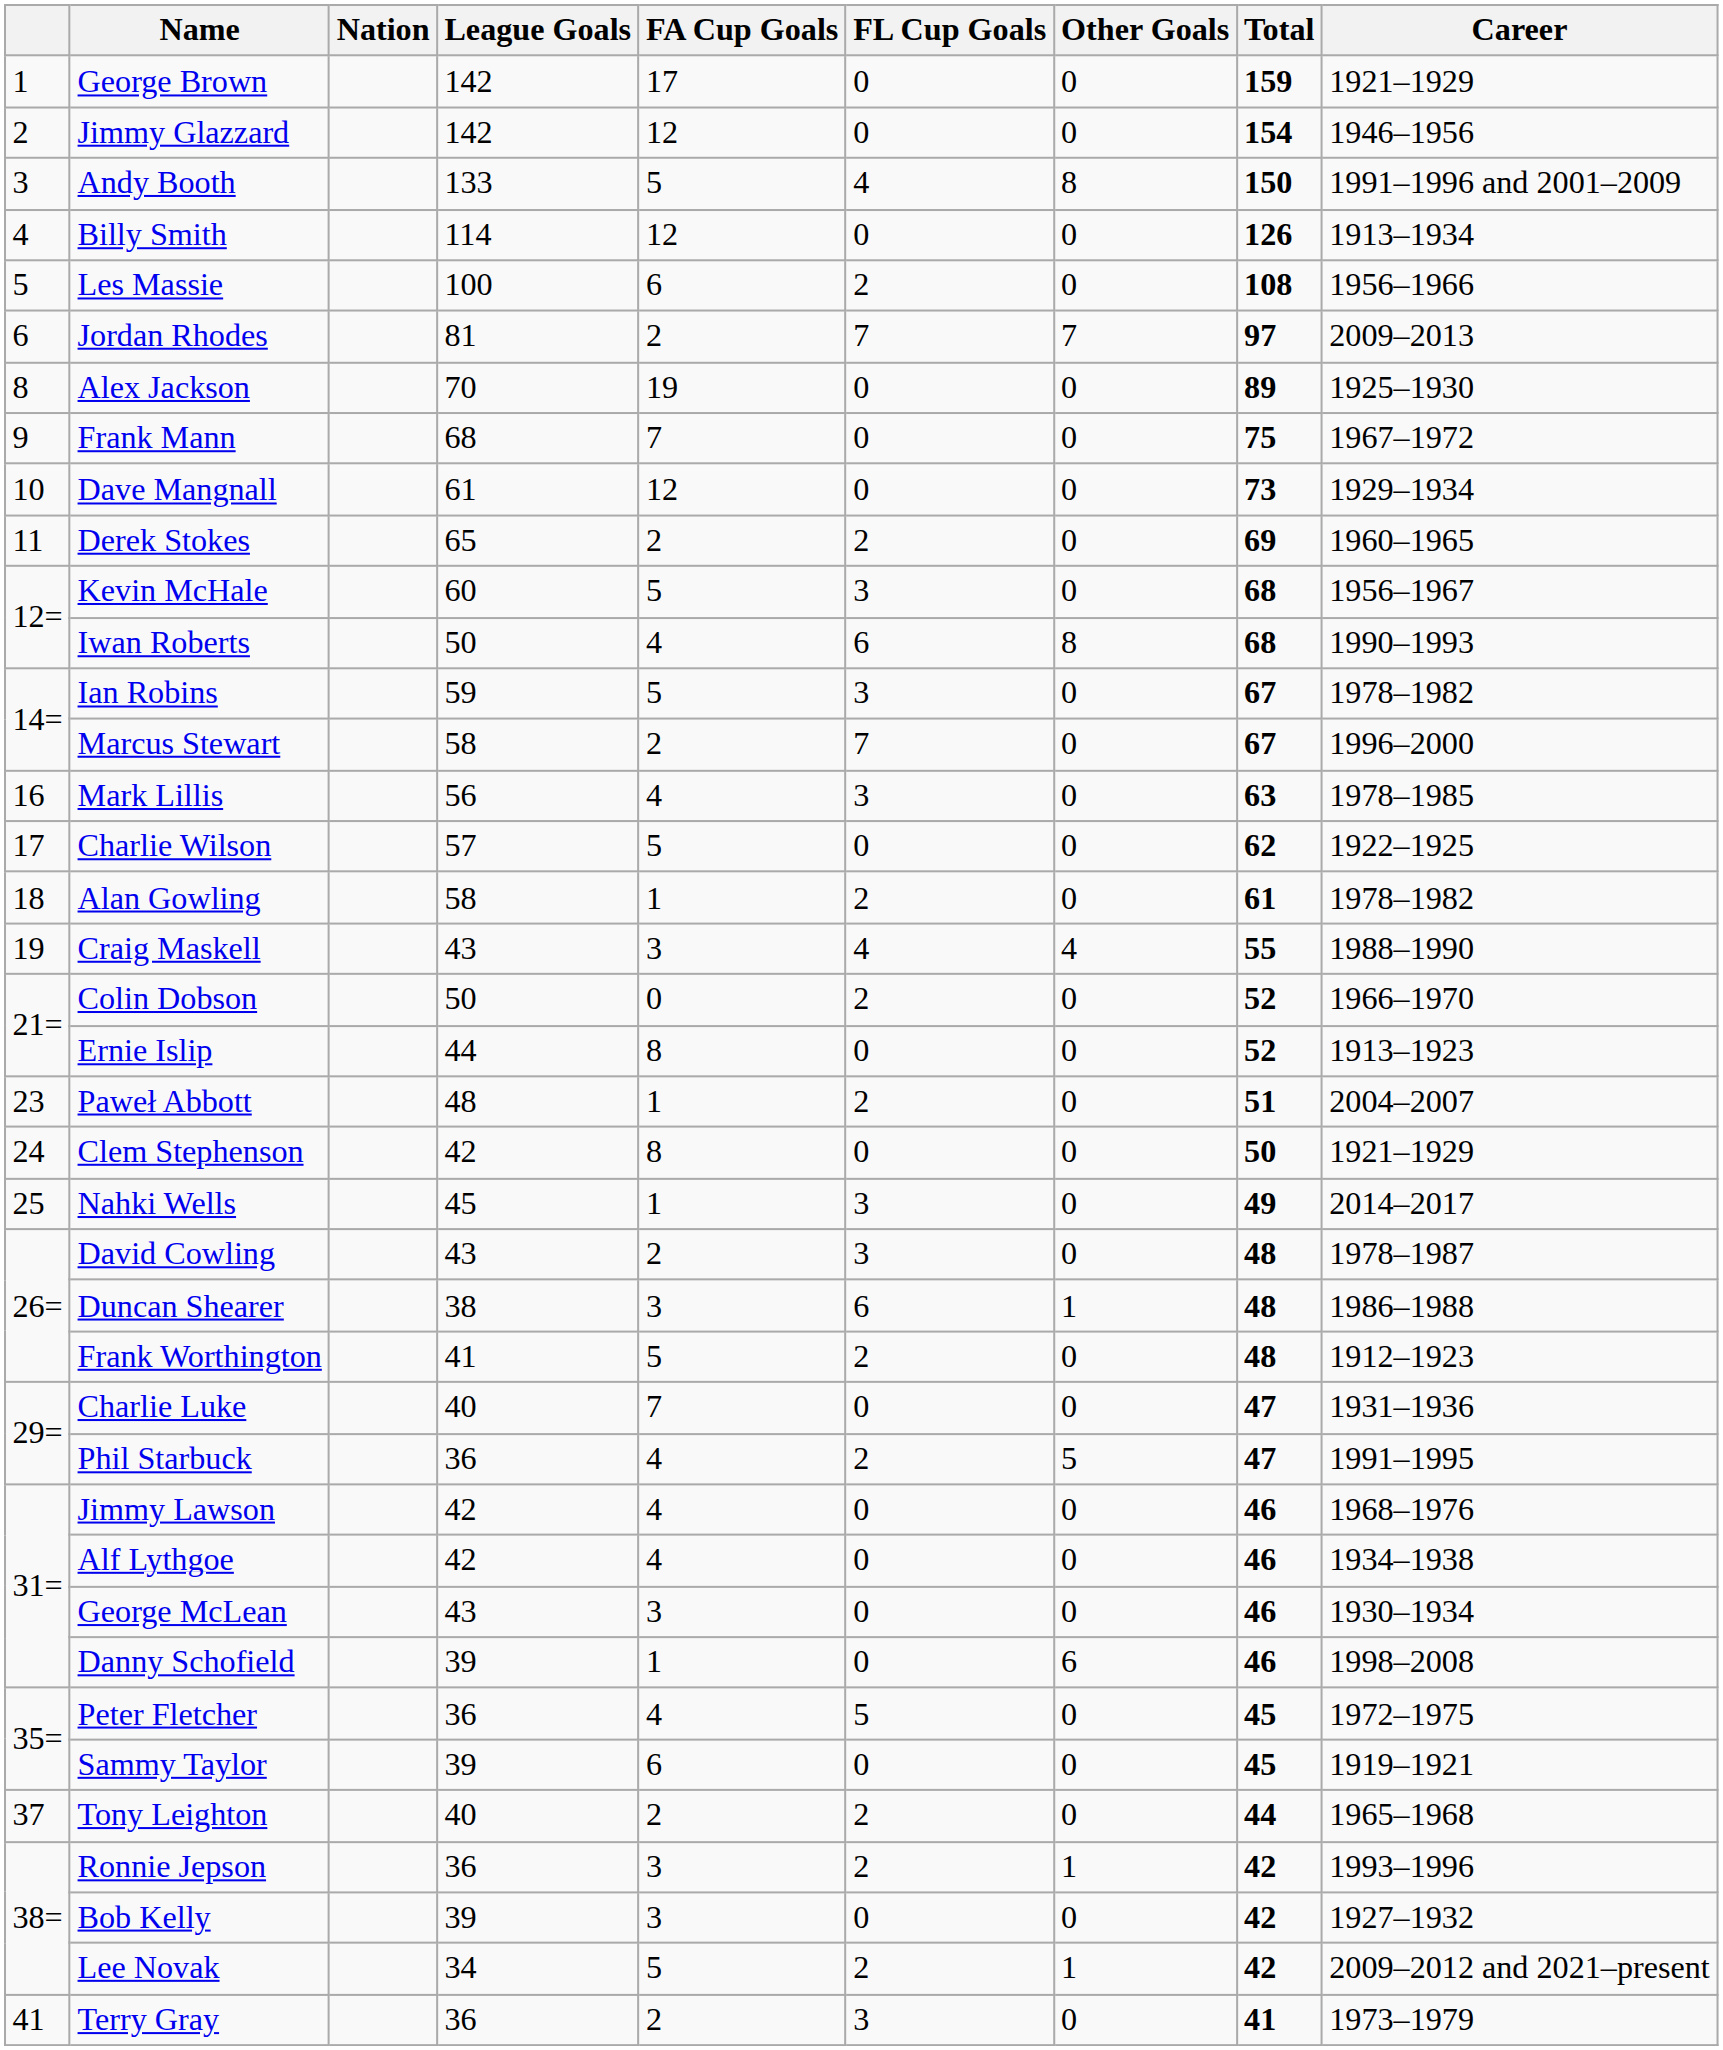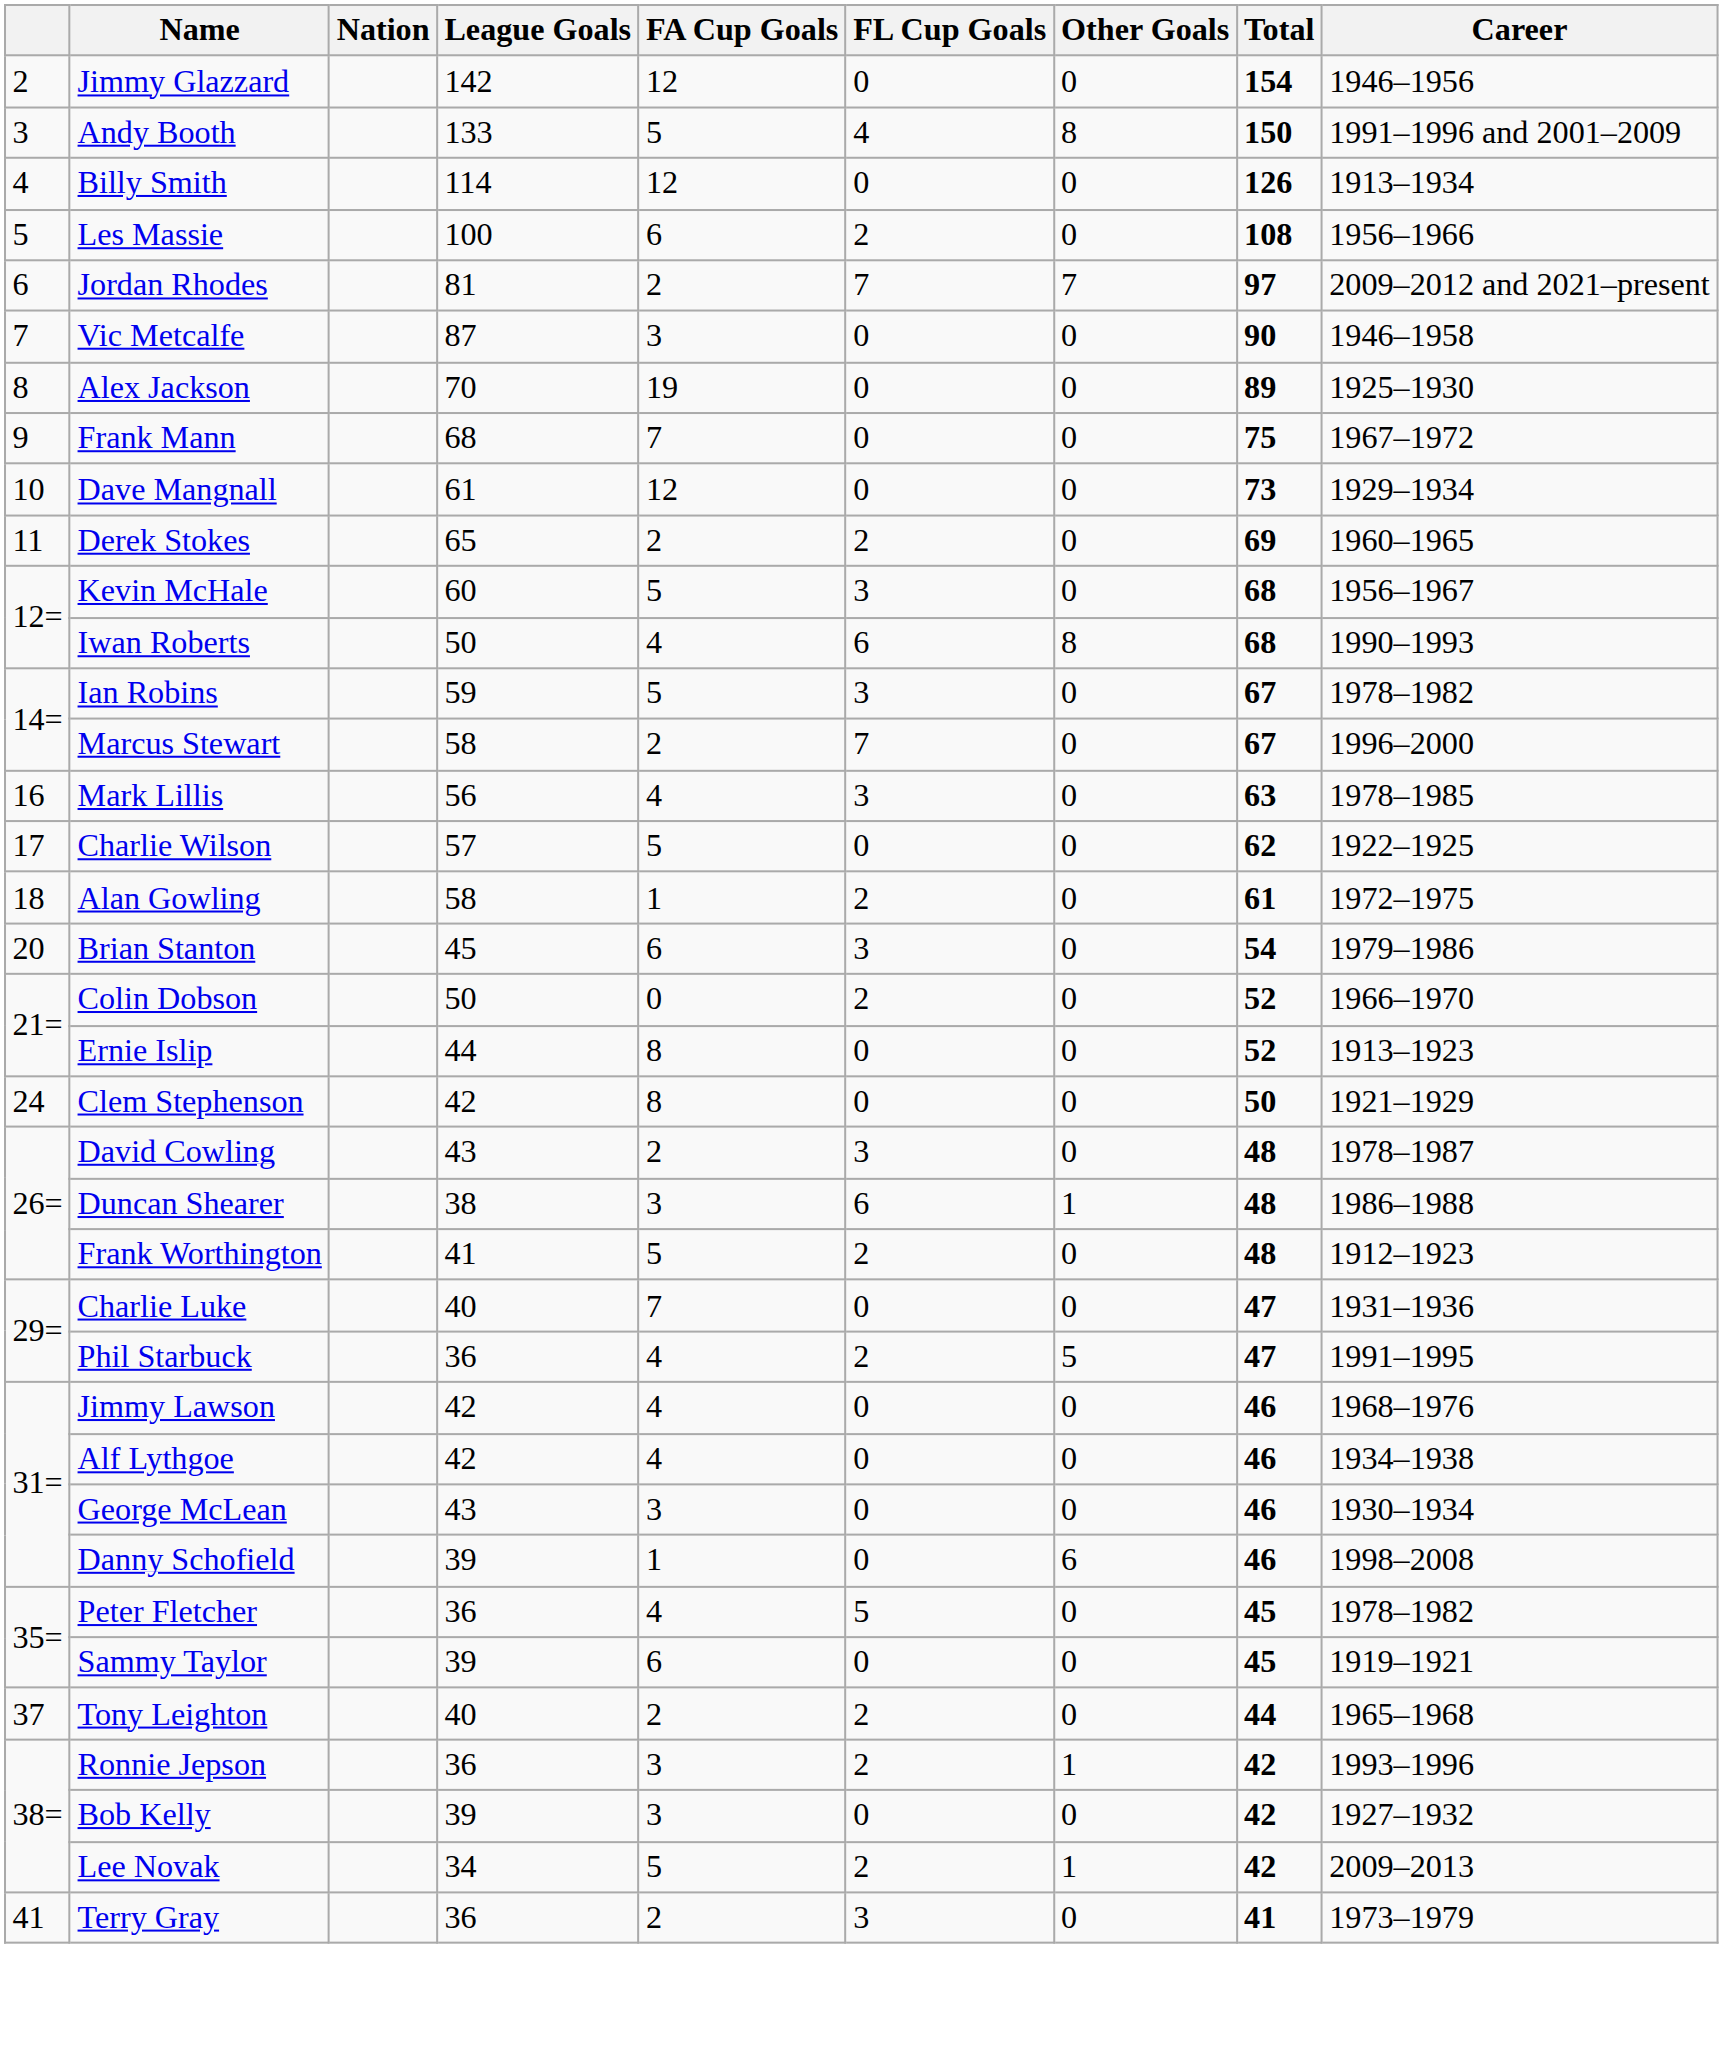 <table class="wikitable">
 <tr>
 <th></th>
 <th>Name</th>
 <th>Nation</th>
 <th>League Goals</th>
 <th>FA Cup Goals</th>
 <th>FL Cup Goals</th>
 <th>Other Goals</th>
 <th><strong>Total</strong></th>
 <th>Career</th>
-</tr>
-<tr>
-<td>1</td>
-<td><a href='#'>George Brown</a></td>
-<td></td>
-<td>142</td>
-<td>17</td>
-<td>0</td>
-<td>0</td>
-<td><strong>159</strong></td>
-<td>1921–1929</td>
 </tr>
 <tr>
 <td>2</td>
 <td><a href='#'>Jimmy Glazzard</a></td>
 <td></td>
 <td>142</td>
 <td>12</td>
 <td>0</td>
 <td>0</td>
 <td><strong>154</strong></td>
 <td>1946–1956</td>
 </tr>
 <tr>
 <td>3</td>
 <td><a href='#'>Andy Booth</a></td>
 <td></td>
 <td>133</td>
 <td>5</td>
 <td>4</td>
 <td>8</td>
 <td><strong>150</strong></td>
 <td>1991–1996 and 2001–2009</td>
 </tr>
 <tr>
 <td>4</td>
 <td><a href='#'>Billy Smith</a></td>
 <td></td>
 <td>114</td>
 <td>12</td>
 <td>0</td>
 <td>0</td>
 <td><strong>126</strong></td>
 <td>1913–1934</td>
 </tr>
 <tr>
 <td>5</td>
 <td><a href='#'>Les Massie</a></td>
 <td></td>
 <td>100</td>
 <td>6</td>
 <td>2</td>
 <td>0</td>
 <td><strong>108</strong></td>
 <td>1956–1966</td>
 </tr>
 <tr>
 <td>6</td>
 <td><a href='#'>Jordan Rhodes</a></td>
 <td></td>
 <td>81</td>
 <td>2</td>
 <td>7</td>
 <td>7</td>
 <td><strong>97</strong></td>
-<td>2009–2013</td>
+<td>2009–2012 and 2021–present</td>
+</tr>
+<tr>
+<td>7</td>
+<td><a href='#'>Vic Metcalfe</a></td>
+<td></td>
+<td>87</td>
+<td>3</td>
+<td>0</td>
+<td>0</td>
+<td><strong>90</strong></td>
+<td>1946–1958</td>
 </tr>
 <tr>
 <td>8</td>
 <td><a href='#'>Alex Jackson</a></td>
 <td></td>
 <td>70</td>
 <td>19</td>
 <td>0</td>
 <td>0</td>
 <td><strong>89</strong></td>
 <td>1925–1930</td>
 </tr>
 <tr>
 <td>9</td>
 <td><a href='#'>Frank Mann</a></td>
 <td></td>
 <td>68</td>
 <td>7</td>
 <td>0</td>
 <td>0</td>
 <td><strong>75</strong></td>
 <td>1967–1972</td>
 </tr>
 <tr>
 <td>10</td>
 <td><a href='#'>Dave Mangnall</a></td>
 <td></td>
 <td>61</td>
 <td>12</td>
 <td>0</td>
 <td>0</td>
 <td><strong>73</strong></td>
 <td>1929–1934</td>
 </tr>
 <tr>
 <td>11</td>
 <td><a href='#'>Derek Stokes</a></td>
 <td></td>
 <td>65</td>
 <td>2</td>
 <td>2</td>
 <td>0</td>
 <td><strong>69</strong></td>
 <td>1960–1965</td>
 </tr>
 <tr>
 <td rowspan="2">12=</td>
 <td><a href='#'>Kevin McHale</a></td>
 <td></td>
 <td>60</td>
 <td>5</td>
 <td>3</td>
 <td>0</td>
 <td><strong>68</strong></td>
 <td>1956–1967</td>
 </tr>
 <tr>
 <td><a href='#'>Iwan Roberts</a></td>
 <td></td>
 <td>50</td>
 <td>4</td>
 <td>6</td>
 <td>8</td>
 <td><strong>68</strong></td>
 <td>1990–1993</td>
 </tr>
 <tr>
 <td rowspan="2">14=</td>
 <td><a href='#'>Ian Robins</a></td>
 <td></td>
 <td>59</td>
 <td>5</td>
 <td>3</td>
 <td>0</td>
 <td><strong>67</strong></td>
 <td>1978–1982</td>
 </tr>
 <tr>
 <td><a href='#'>Marcus Stewart</a></td>
 <td></td>
 <td>58</td>
 <td>2</td>
 <td>7</td>
 <td>0</td>
 <td><strong>67</strong></td>
 <td>1996–2000</td>
 </tr>
 <tr>
 <td>16</td>
 <td><a href='#'>Mark Lillis</a></td>
 <td></td>
 <td>56</td>
 <td>4</td>
 <td>3</td>
 <td>0</td>
 <td><strong>63</strong></td>
 <td>1978–1985</td>
 </tr>
 <tr>
 <td>17</td>
 <td><a href='#'>Charlie Wilson</a></td>
 <td></td>
 <td>57</td>
 <td>5</td>
 <td>0</td>
 <td>0</td>
 <td><strong>62</strong></td>
 <td>1922–1925</td>
 </tr>
 <tr>
 <td>18</td>
 <td><a href='#'>Alan Gowling</a></td>
 <td></td>
 <td>58</td>
 <td>1</td>
 <td>2</td>
 <td>0</td>
 <td><strong>61</strong></td>
-<td>1978–1982</td>
+<td>1972–1975</td>
 </tr>
 <tr>
-<td>19</td>
-<td><a href='#'>Craig Maskell</a></td>
+<td>20</td>
+<td><a href='#'>Brian Stanton</a></td>
 <td></td>
-<td>43</td>
+<td>45</td>
+<td>6</td>
 <td>3</td>
-<td>4</td>
-<td>4</td>
-<td><strong>55</strong></td>
-<td>1988–1990</td>
+<td>0</td>
+<td><strong>54</strong></td>
+<td>1979–1986</td>
 </tr>
 <tr>
 <td rowspan="2">21=</td>
 <td><a href='#'>Colin Dobson</a></td>
 <td></td>
 <td>50</td>
 <td>0</td>
 <td>2</td>
 <td>0</td>
 <td><strong>52</strong></td>
 <td>1966–1970</td>
 </tr>
 <tr>
 <td><a href='#'>Ernie Islip</a></td>
 <td></td>
 <td>44</td>
 <td>8</td>
 <td>0</td>
 <td>0</td>
 <td><strong>52</strong></td>
 <td>1913–1923</td>
 </tr>
 <tr>
-<td>23</td>
-<td><a href='#'>Paweł Abbott</a></td>
-<td></td>
-<td>48</td>
-<td>1</td>
-<td>2</td>
-<td>0</td>
-<td><strong>51</strong></td>
-<td>2004–2007</td>
-</tr>
-<tr>
 <td>24</td>
 <td><a href='#'>Clem Stephenson</a></td>
 <td></td>
 <td>42</td>
 <td>8</td>
 <td>0</td>
 <td>0</td>
 <td><strong>50</strong></td>
 <td>1921–1929</td>
-</tr>
-<tr>
-<td>25</td>
-<td><a href='#'>Nahki Wells</a></td>
-<td></td>
-<td>45</td>
-<td>1</td>
-<td>3</td>
-<td>0</td>
-<td><strong>49</strong></td>
-<td>2014–2017</td>
 </tr>
 <tr>
 <td rowspan="3">26=</td>
 <td><a href='#'>David Cowling</a></td>
 <td></td>
 <td>43</td>
 <td>2</td>
 <td>3</td>
 <td>0</td>
 <td><strong>48</strong></td>
 <td>1978–1987</td>
 </tr>
 <tr>
 <td><a href='#'>Duncan Shearer</a></td>
 <td></td>
 <td>38</td>
 <td>3</td>
 <td>6</td>
 <td>1</td>
 <td><strong>48</strong></td>
 <td>1986–1988</td>
 </tr>
 <tr>
 <td><a href='#'>Frank Worthington</a></td>
 <td></td>
 <td>41</td>
 <td>5</td>
 <td>2</td>
 <td>0</td>
 <td><strong>48</strong></td>
 <td>1912–1923</td>
 </tr>
 <tr>
 <td rowspan="2">29=</td>
 <td><a href='#'>Charlie Luke</a></td>
 <td></td>
 <td>40</td>
 <td>7</td>
 <td>0</td>
 <td>0</td>
 <td><strong>47</strong></td>
 <td>1931–1936</td>
 </tr>
 <tr>
 <td><a href='#'>Phil Starbuck</a></td>
 <td></td>
 <td>36</td>
 <td>4</td>
 <td>2</td>
 <td>5</td>
 <td><strong>47</strong></td>
 <td>1991–1995</td>
 </tr>
 <tr>
 <td rowspan="4">31=</td>
 <td><a href='#'>Jimmy Lawson</a></td>
 <td></td>
 <td>42</td>
 <td>4</td>
 <td>0</td>
 <td>0</td>
 <td><strong>46</strong></td>
 <td>1968–1976</td>
 </tr>
 <tr>
 <td><a href='#'>Alf Lythgoe</a></td>
 <td></td>
 <td>42</td>
 <td>4</td>
 <td>0</td>
 <td>0</td>
 <td><strong>46</strong></td>
 <td>1934–1938</td>
 </tr>
 <tr>
 <td><a href='#'>George McLean</a></td>
 <td></td>
 <td>43</td>
 <td>3</td>
 <td>0</td>
 <td>0</td>
 <td><strong>46</strong></td>
 <td>1930–1934</td>
 </tr>
 <tr>
 <td><a href='#'>Danny Schofield</a></td>
 <td></td>
 <td>39</td>
 <td>1</td>
 <td>0</td>
 <td>6</td>
 <td><strong>46</strong></td>
 <td>1998–2008</td>
 </tr>
 <tr>
 <td rowspan="2">35=</td>
 <td><a href='#'>Peter Fletcher</a></td>
 <td></td>
 <td>36</td>
 <td>4</td>
 <td>5</td>
 <td>0</td>
 <td><strong>45</strong></td>
-<td>1972–1975</td>
+<td>1978–1982</td>
 </tr>
 <tr>
 <td><a href='#'>Sammy Taylor</a></td>
 <td></td>
 <td>39</td>
 <td>6</td>
 <td>0</td>
 <td>0</td>
 <td><strong>45</strong></td>
 <td>1919–1921</td>
 </tr>
 <tr>
 <td>37</td>
 <td><a href='#'>Tony Leighton</a></td>
 <td></td>
 <td>40</td>
 <td>2</td>
 <td>2</td>
 <td>0</td>
 <td><strong>44</strong></td>
 <td>1965–1968</td>
 </tr>
 <tr>
 <td rowspan="3">38=</td>
 <td><a href='#'>Ronnie Jepson</a></td>
 <td></td>
 <td>36</td>
 <td>3</td>
 <td>2</td>
 <td>1</td>
 <td><strong>42</strong></td>
 <td>1993–1996</td>
 </tr>
 <tr>
 <td><a href='#'>Bob Kelly</a></td>
 <td></td>
 <td>39</td>
 <td>3</td>
 <td>0</td>
 <td>0</td>
 <td><strong>42</strong></td>
 <td>1927–1932</td>
 </tr>
 <tr>
 <td><a href='#'>Lee Novak</a></td>
 <td></td>
 <td>34</td>
 <td>5</td>
 <td>2</td>
 <td>1</td>
 <td><strong>42</strong></td>
-<td>2009–2012 and 2021–present</td>
+<td>2009–2013</td>
 </tr>
 <tr>
 <td>41</td>
 <td><a href='#'>Terry Gray</a></td>
 <td></td>
 <td>36</td>
 <td>2</td>
 <td>3</td>
 <td>0</td>
 <td><strong>41</strong></td>
 <td>1973–1979</td>
 </tr>
 </table>
